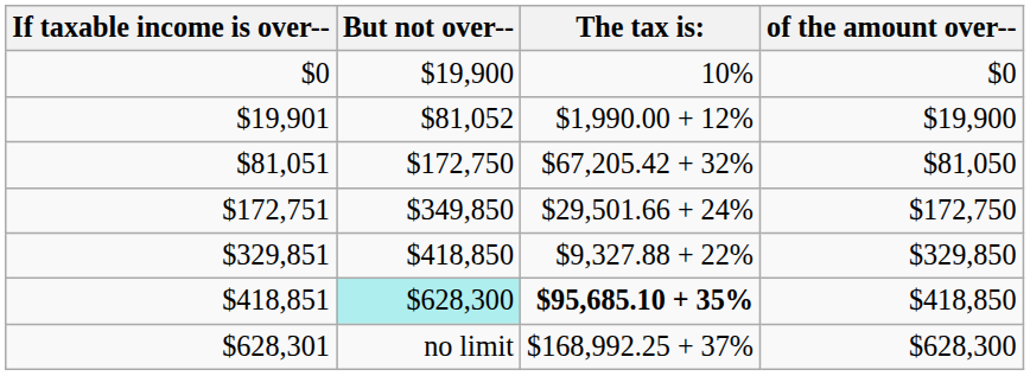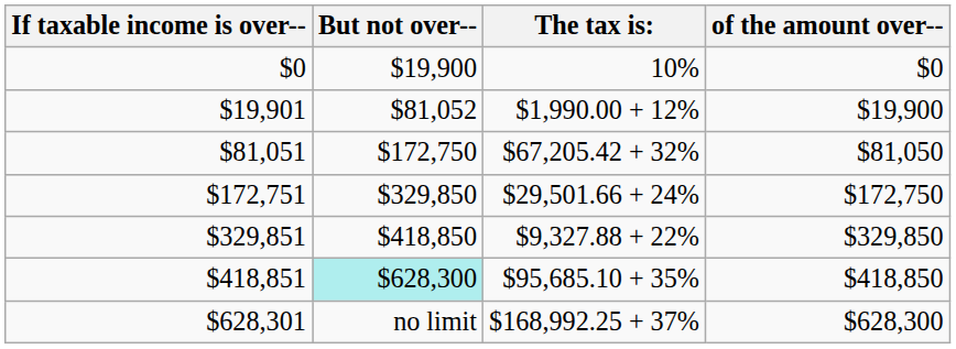 <table class="wikitable" style="text-align: right">
 <tr>
 <th>If taxable income is  over--</th>
 <th>But not over--</th>
 <th>The tax is:</th>
 <th>of the amount over--</th>
 </tr>
 <tr>
 <td>$0</td>
 <td>$19,900</td>
 <td>10%</td>
 <td>$0</td>
 </tr>
 <tr>
 <td>$19,901</td>
 <td>$81,052</td>
 <td>$1,990.00 + 12%</td>
 <td>$19,900</td>
 </tr>
 <tr>
 <td>$81,051</td>
 <td>$172,750</td>
 <td>$67,205.42 + 32%</td>
 <td>$81,050</td>
 </tr>
 <tr>
 <td>$172,751</td>
-<td>$349,850</td>
+<td>$329,850</td>
 <td>$29,501.66 + 24%</td>
 <td>$172,750</td>
 </tr>
 <tr>
 <td>$329,851</td>
 <td>$418,850</td>
 <td>$9,327.88 + 22%</td>
 <td>$329,850</td>
 </tr>
 <tr>
 <td>$418,851</td>
 <td style="background: paleturquoise;">$628,300</td>
-<td><strong>$95,685.10 + 35%</strong></td>
+<td>$95,685.10 + 35%</td>
 <td>$418,850</td>
 </tr>
 <tr>
 <td>$628,301</td>
 <td>no limit</td>
 <td>$168,992.25 + 37%</td>
 <td>$628,300</td>
 </tr>
 </table>
